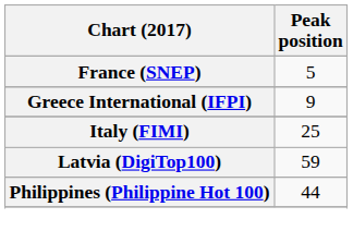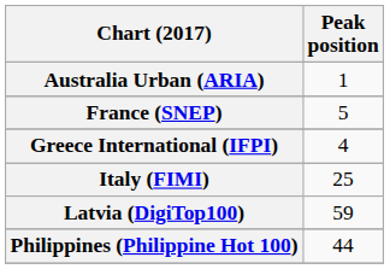 <table class="wikitable sortable plainrowheaders" style="text-align:center">
 <tr>
 <th scope="col">Chart (2017)</th>
 <th scope="col">Peak<br> position</th>
 </tr>
 <tr>
+</tr>
+<tr>
+<th scope="row">Australia Urban (<a href='#'>ARIA</a>)</th>
+<td>1</td>
 </tr>
 <tr>
 </tr>
 <tr>
 </tr>
 <tr>
 </tr>
 <tr>
 </tr>
 <tr>
 </tr>
 <tr>
 </tr>
 <tr>
 </tr>
 <tr>
 <th scope="row">France (<a href='#'>SNEP</a>)</th>
 <td>5</td>
 </tr>
 <tr>
 </tr>
 <tr>
 <th scope="row">Greece International (<a href='#'>IFPI</a>)</th>
-<td>9</td>
+<td>4</td>
 </tr>
 <tr>
 </tr>
 <tr>
 </tr>
 <tr>
 </tr>
 <tr>
 <th scope="row">Italy (<a href='#'>FIMI</a>)</th>
 <td>25</td>
 </tr>
 <tr>
 <th scope="row">Latvia (<a href='#'>DigiTop100</a>)</th>
 <td>59</td>
 </tr>
 <tr>
 </tr>
 <tr>
 </tr>
 <tr>
 </tr>
 <tr>
 </tr>
 <tr>
 <th scope="row">Philippines (<a href='#'>Philippine Hot 100</a>)</th>
 <td>44</td>
 </tr>
 <tr>
 </tr>
 <tr>
 </tr>
 <tr>
 </tr>
 <tr>
 </tr>
 <tr>
 </tr>
 <tr>
 </tr>
 <tr>
 </tr>
 <tr>
 </tr>
 <tr>
 </tr>
 <tr>
 </tr>
 </table>
